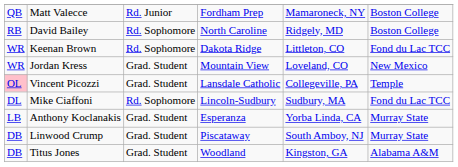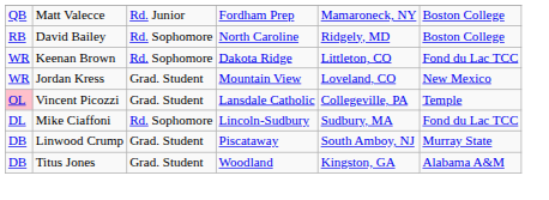 <table class="wikitable">
 <tr>
 </tr>
 <tr>
 <td><a href='#'>QB</a></td>
 <td>Matt Valecce</td>
 <td><a href='#'>Rd.</a> Junior</td>
 <td><a href='#'>Fordham Prep</a></td>
 <td><a href='#'>Mamaroneck, NY</a></td>
 <td><a href='#'>Boston College</a></td>
 </tr>
 <tr>
 <td><a href='#'>RB</a></td>
 <td>David Bailey</td>
 <td><a href='#'>Rd.</a> Sophomore</td>
 <td><a href='#'>North Caroline</a></td>
 <td><a href='#'>Ridgely, MD</a></td>
 <td><a href='#'>Boston College</a></td>
 </tr>
 <tr>
 <td><a href='#'>WR</a></td>
 <td>Keenan Brown</td>
 <td><a href='#'>Rd.</a> Sophomore</td>
 <td><a href='#'>Dakota Ridge</a></td>
 <td><a href='#'>Littleton, CO</a></td>
 <td><a href='#'>Fond du Lac TCC</a></td>
 </tr>
 <tr>
 <td><a href='#'>WR</a></td>
 <td>Jordan Kress</td>
 <td>Grad. Student</td>
 <td><a href='#'>Mountain View</a></td>
 <td><a href='#'>Loveland, CO</a></td>
 <td><a href='#'>New Mexico</a></td>
 </tr>
 <tr>
 <td style="background: pink;"><a href='#'>OL</a></td>
 <td>Vincent Picozzi</td>
 <td>Grad. Student</td>
 <td><a href='#'>Lansdale Catholic</a></td>
 <td><a href='#'>Collegeville, PA</a></td>
 <td><a href='#'>Temple</a></td>
 </tr>
 <tr>
 <td><a href='#'>DL</a></td>
 <td>Mike Ciaffoni</td>
 <td><a href='#'>Rd.</a> Sophomore</td>
 <td><a href='#'>Lincoln-Sudbury</a></td>
 <td><a href='#'>Sudbury, MA</a></td>
 <td><a href='#'>Fond du Lac TCC</a></td>
 </tr>
 <tr>
-<td><a href='#'>LB</a></td>
-<td>Anthony Koclanakis</td>
-<td>Grad. Student</td>
-<td><a href='#'>Esperanza</a></td>
-<td><a href='#'>Yorba Linda, CA</a></td>
-<td><a href='#'>Murray State</a></td>
-</tr>
-<tr>
 <td><a href='#'>DB</a></td>
 <td>Linwood Crump</td>
 <td>Grad. Student</td>
 <td><a href='#'>Piscataway</a></td>
 <td><a href='#'>South Amboy, NJ</a></td>
 <td><a href='#'>Murray State</a></td>
 </tr>
 <tr>
 <td><a href='#'>DB</a></td>
 <td>Titus Jones</td>
 <td>Grad. Student</td>
 <td><a href='#'>Woodland</a></td>
 <td><a href='#'>Kingston, GA</a></td>
 <td><a href='#'>Alabama A&M</a></td>
 </tr>
 </table>
